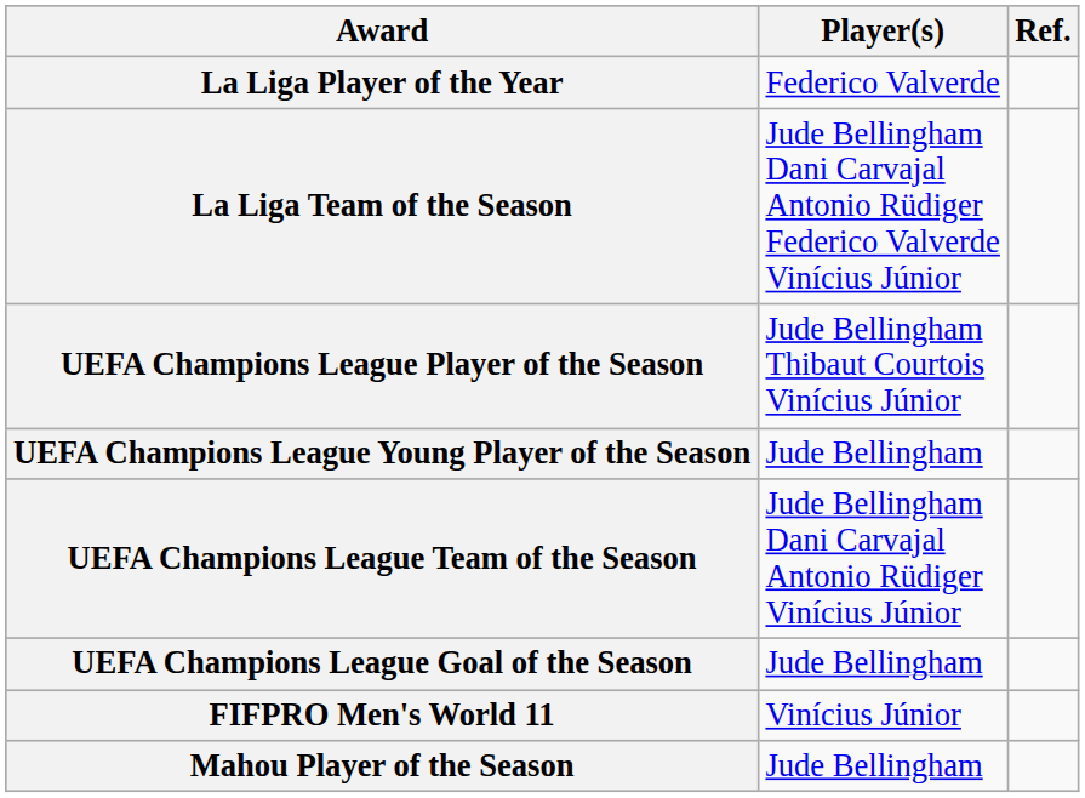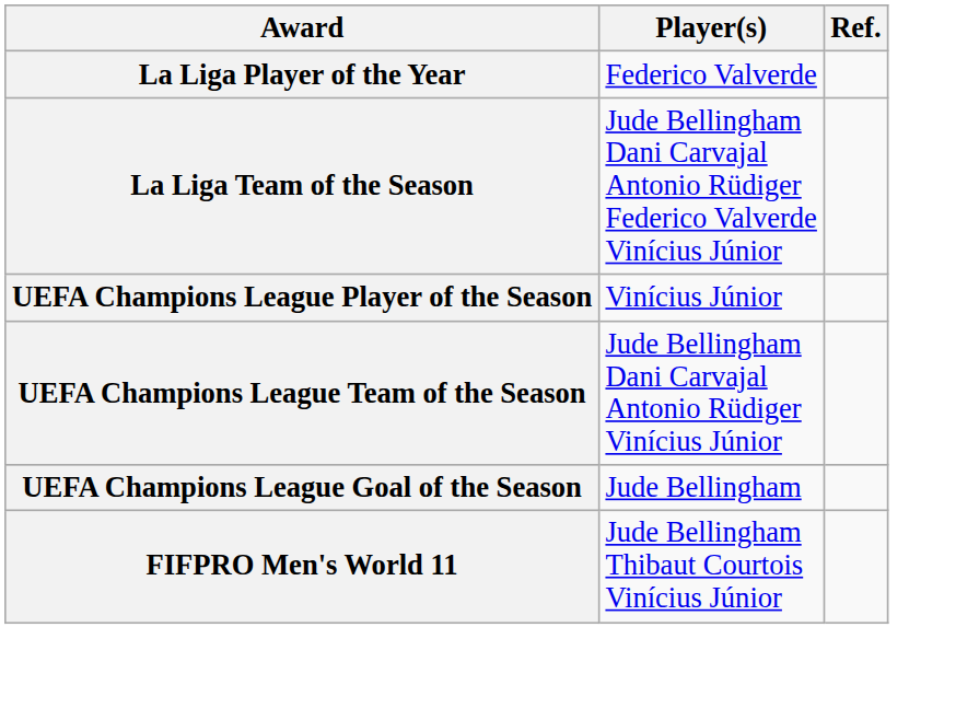 <table class="wikitable">
 <tr>
 <th>Award</th>
 <th>Player(s)</th>
 <th>Ref.</th>
 </tr>
 <tr>
 <th>La Liga Player of the Year</th>
 <td> <a href='#'>Federico Valverde</a></td>
 <td align=center></td>
 </tr>
 <tr>
 <th>La Liga Team of the Season</th>
 <td> <a href='#'>Jude Bellingham</a><br> <a href='#'>Dani Carvajal</a><br> <a href='#'>Antonio Rüdiger</a><br> <a href='#'>Federico Valverde</a><br> <a href='#'>Vinícius Júnior</a></td>
 <td align=center></td>
 </tr>
 <tr>
 <th>UEFA Champions League Player of the Season</th>
-<td> <a href='#'>Jude Bellingham</a><br> <a href='#'>Thibaut Courtois</a><br> <a href='#'>Vinícius Júnior</a></td>
-<td align=center></td>
-</tr>
-<tr>
-<th>UEFA Champions League Young Player of the Season</th>
-<td> <a href='#'>Jude Bellingham</a></td>
+<td> <a href='#'>Vinícius Júnior</a></td>
 <td align=center></td>
 </tr>
 <tr>
 <th>UEFA Champions League Team of the Season</th>
 <td> <a href='#'>Jude Bellingham</a><br> <a href='#'>Dani Carvajal</a><br> <a href='#'>Antonio Rüdiger</a><br> <a href='#'>Vinícius Júnior</a></td>
 <td align=center></td>
 </tr>
 <tr>
 <th>UEFA Champions League Goal of the Season</th>
 <td> <a href='#'>Jude Bellingham</a></td>
 <td align=center></td>
 </tr>
 <tr>
 <th>FIFPRO Men's World 11</th>
-<td> <a href='#'>Vinícius Júnior</a></td>
-<td align=center></td>
-</tr>
-<tr>
-<th>Mahou Player of the Season</th>
-<td> <a href='#'>Jude Bellingham</a></td>
+<td> <a href='#'>Jude Bellingham</a><br> <a href='#'>Thibaut Courtois</a><br> <a href='#'>Vinícius Júnior</a></td>
 <td align=center></td>
 </tr>
 </table>
